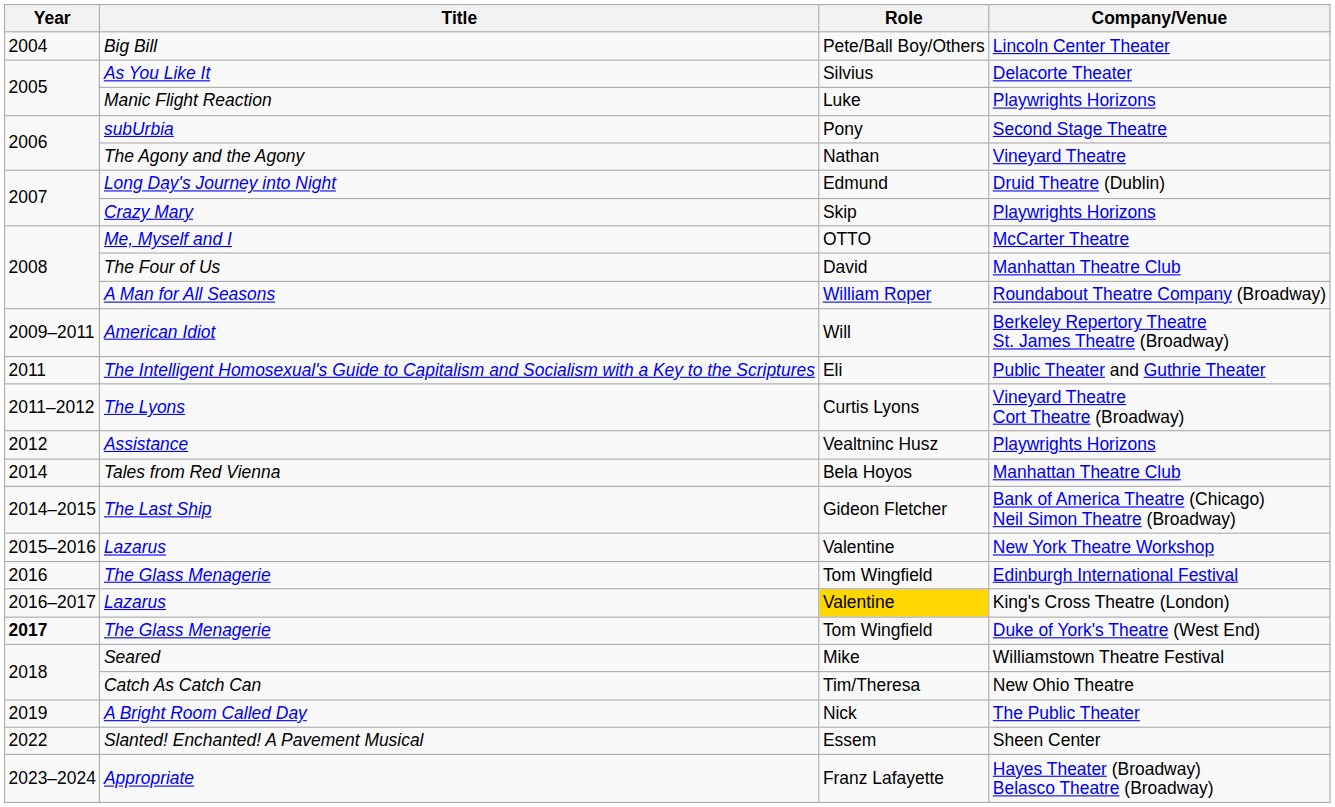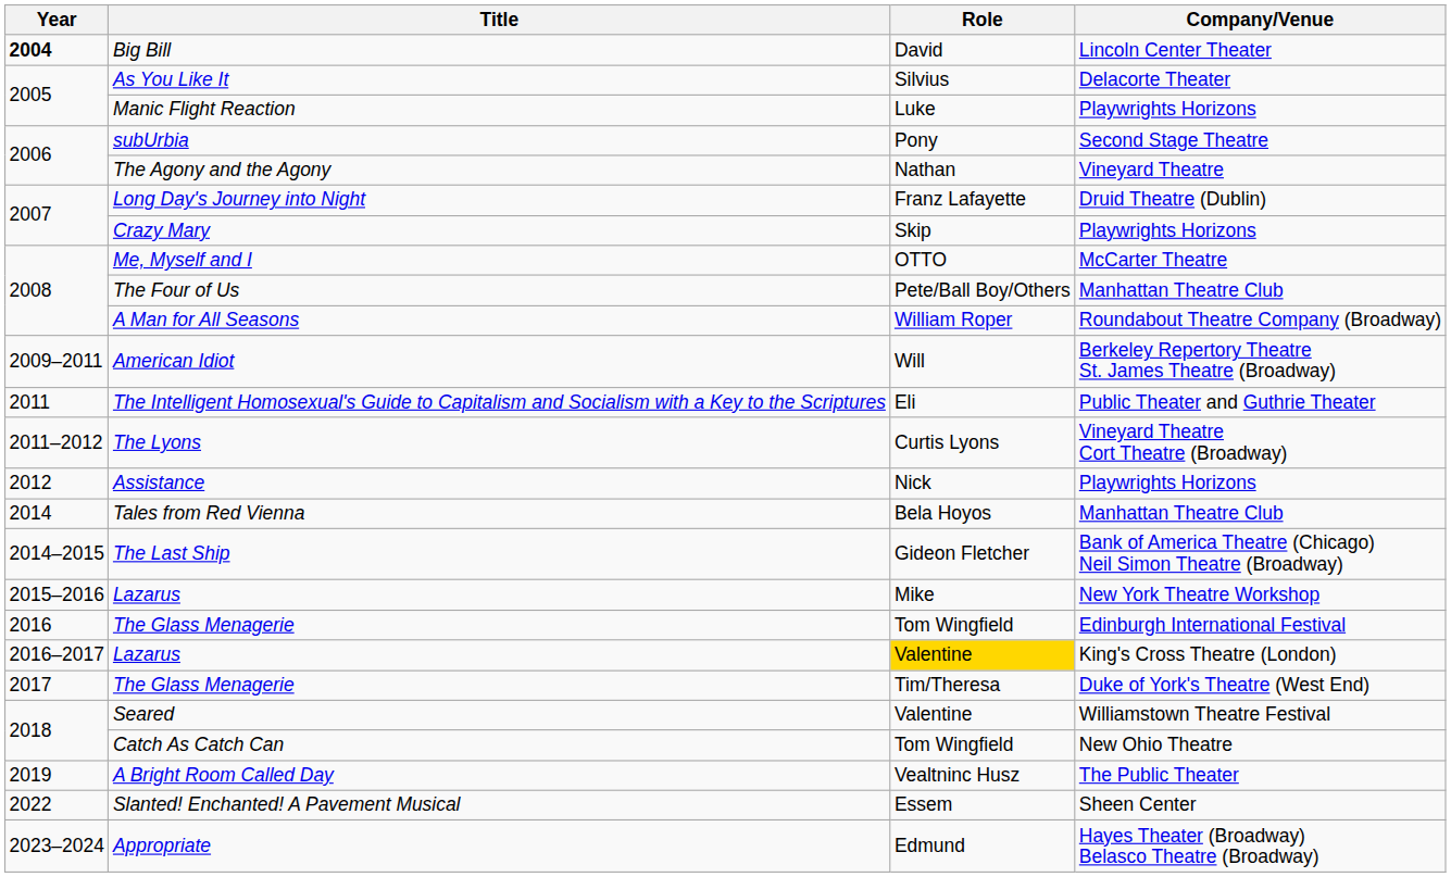 <table class="wikitable sortable">
 <tr>
 <th>Year</th>
 <th>Title</th>
 <th>Role</th>
 <th class="unsortable">Company/Venue</th>
 </tr>
 <tr>
-<td>2004</td>
+<td><strong>2004</strong></td>
 <td><em>Big Bill</em></td>
-<td>Pete/Ball Boy/Others</td>
+<td>David</td>
 <td><a href='#'>Lincoln Center Theater</a></td>
 </tr>
 <tr>
 <td rowspan="2">2005</td>
 <td><em><a href='#'>As You Like It</a></em></td>
 <td>Silvius</td>
 <td><a href='#'>Delacorte Theater</a></td>
 </tr>
 <tr>
 <td><em>Manic Flight Reaction</em></td>
 <td>Luke</td>
 <td><a href='#'>Playwrights Horizons</a></td>
 </tr>
 <tr>
 <td rowspan="2">2006</td>
 <td><em><a href='#'>subUrbia</a></em></td>
 <td>Pony</td>
 <td><a href='#'>Second Stage Theatre</a></td>
 </tr>
 <tr>
 <td><em>The Agony and the Agony</em></td>
 <td>Nathan</td>
 <td><a href='#'>Vineyard Theatre</a></td>
 </tr>
 <tr>
 <td rowspan="2">2007</td>
 <td><em><a href='#'>Long Day's Journey into Night</a></em></td>
-<td>Edmund</td>
+<td>Franz Lafayette</td>
 <td><a href='#'>Druid Theatre</a> (Dublin)</td>
 </tr>
 <tr>
 <td><em><a href='#'>Crazy Mary</a></em></td>
 <td>Skip</td>
 <td><a href='#'>Playwrights Horizons</a></td>
 </tr>
 <tr>
 <td rowspan="3">2008</td>
 <td><em><a href='#'>Me, Myself and I</a></em></td>
 <td>OTTO</td>
 <td><a href='#'>McCarter Theatre</a></td>
 </tr>
 <tr>
 <td><em>The Four of Us</em></td>
-<td>David</td>
+<td>Pete/Ball Boy/Others</td>
 <td><a href='#'>Manhattan Theatre Club</a></td>
 </tr>
 <tr>
 <td><em><a href='#'>A Man for All Seasons</a></em></td>
 <td><a href='#'>William Roper</a></td>
 <td><a href='#'>Roundabout Theatre Company</a> (Broadway)</td>
 </tr>
 <tr>
 <td>2009–2011</td>
 <td><em><a href='#'>American Idiot</a></em></td>
 <td>Will</td>
 <td><a href='#'>Berkeley Repertory Theatre</a><br><a href='#'>St. James Theatre</a> (Broadway)</td>
 </tr>
 <tr>
 <td>2011</td>
 <td><em><a href='#'>The Intelligent Homosexual's Guide to Capitalism and Socialism with a Key to the Scriptures</a></em></td>
 <td>Eli</td>
 <td><a href='#'>Public Theater</a> and <a href='#'>Guthrie Theater</a></td>
 </tr>
 <tr>
 <td>2011–2012</td>
 <td><em><a href='#'>The Lyons</a></em></td>
 <td>Curtis Lyons</td>
 <td><a href='#'>Vineyard Theatre</a><br><a href='#'>Cort Theatre</a> (Broadway)</td>
 </tr>
 <tr>
 <td>2012</td>
 <td><em><a href='#'>Assistance</a></em></td>
-<td>Vealtninc Husz</td>
+<td>Nick</td>
 <td><a href='#'>Playwrights Horizons</a></td>
 </tr>
 <tr>
 <td>2014</td>
 <td><em>Tales from Red Vienna</em></td>
 <td>Bela Hoyos</td>
 <td><a href='#'>Manhattan Theatre Club</a></td>
 </tr>
 <tr>
 <td>2014–2015</td>
 <td><em><a href='#'>The Last Ship</a></em></td>
 <td>Gideon Fletcher</td>
 <td><a href='#'>Bank of America Theatre</a> (Chicago)<br><a href='#'>Neil Simon Theatre</a> (Broadway)</td>
 </tr>
 <tr>
 <td>2015–2016</td>
 <td><em><a href='#'>Lazarus</a></em></td>
-<td>Valentine</td>
+<td>Mike</td>
 <td><a href='#'>New York Theatre Workshop</a></td>
 </tr>
 <tr>
 <td>2016</td>
 <td><em><a href='#'>The Glass Menagerie</a></em></td>
 <td>Tom Wingfield</td>
 <td><a href='#'>Edinburgh International Festival</a></td>
 </tr>
 <tr>
 <td>2016–2017</td>
 <td><em><a href='#'>Lazarus</a></em></td>
 <td style="background: gold;">Valentine</td>
 <td>King's Cross Theatre (London)</td>
 </tr>
 <tr>
-<td><strong>2017</strong></td>
+<td>2017</td>
 <td><em><a href='#'>The Glass Menagerie</a></em></td>
-<td>Tom Wingfield</td>
+<td>Tim/Theresa</td>
 <td><a href='#'>Duke of York's Theatre</a> (West End)</td>
 </tr>
 <tr>
 <td rowspan="2">2018</td>
 <td><em>Seared</em></td>
-<td>Mike</td>
+<td>Valentine</td>
 <td>Williamstown Theatre Festival</td>
 </tr>
 <tr>
 <td><em>Catch As Catch Can</em></td>
-<td>Tim/Theresa</td>
+<td>Tom Wingfield</td>
 <td>New Ohio Theatre</td>
 </tr>
 <tr>
 <td>2019</td>
 <td><em><a href='#'>A Bright Room Called Day</a></em></td>
-<td>Nick</td>
+<td>Vealtninc Husz</td>
 <td><a href='#'>The Public Theater</a></td>
 </tr>
 <tr>
 <td>2022</td>
 <td><em>Slanted! Enchanted! A Pavement Musical</em></td>
 <td>Essem</td>
 <td>Sheen Center</td>
 </tr>
 <tr>
 <td>2023–2024</td>
 <td><em><a href='#'>Appropriate</a></em></td>
-<td>Franz Lafayette</td>
+<td>Edmund</td>
 <td><a href='#'>Hayes Theater</a> (Broadway)<br><a href='#'>Belasco Theatre</a> (Broadway)</td>
 </tr>
 </table>
